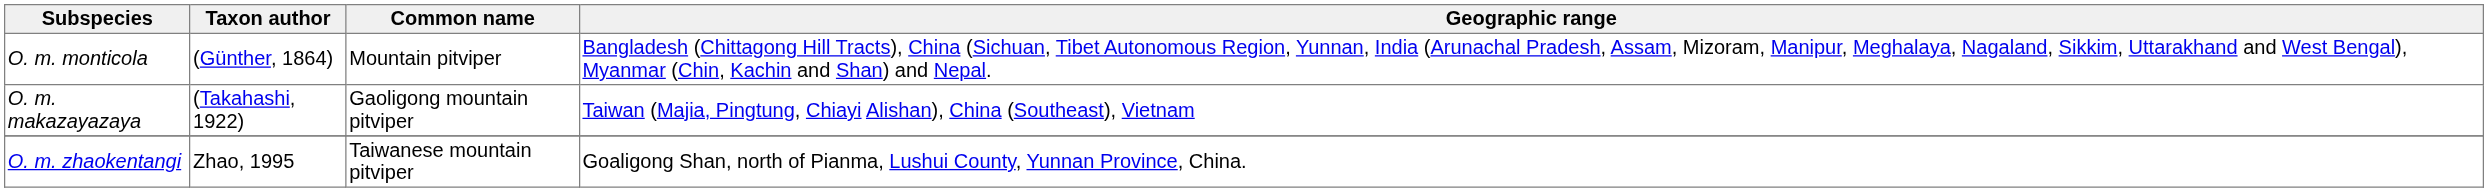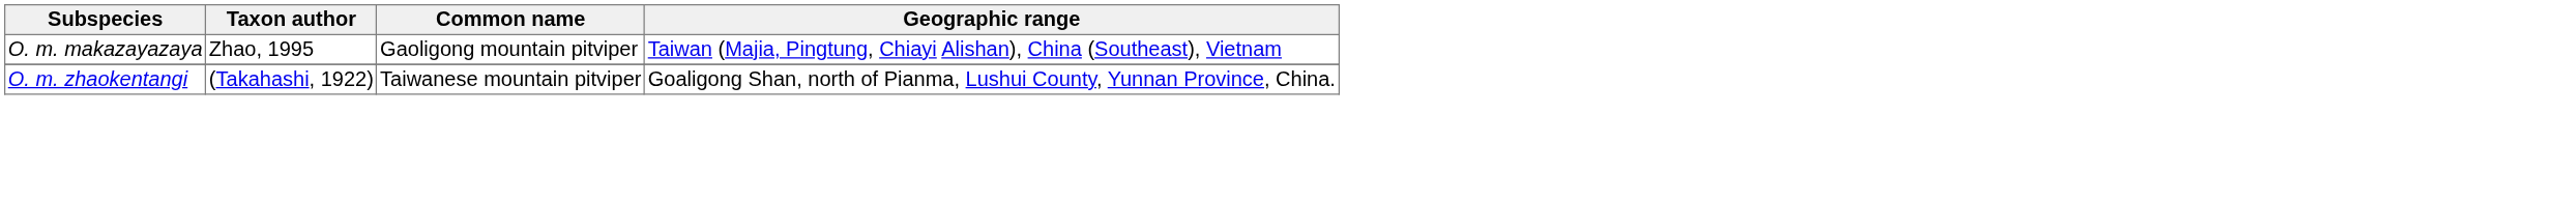 <table cellspacing=0 cellpadding=2 border=1 style="border-collapse: collapse;">
 <tr>
 <th style="background:#f0f0f0;">Subspecies</th>
 <th style="background:#f0f0f0;">Taxon author</th>
 <th style="background:#f0f0f0;">Common name</th>
 <th style="background:#f0f0f0;">Geographic range</th>
 </tr>
 <tr>
-<td><em>O. m. monticola</em></td>
-<td>(<a href='#'>Günther</a>, 1864)</td>
-<td>Mountain pitviper</td>
-<td><a href='#'>Bangladesh</a> (<a href='#'>Chittagong Hill Tracts</a>), <a href='#'>China</a> (<a href='#'>Sichuan</a>, <a href='#'>Tibet Autonomous Region</a>, <a href='#'>Yunnan</a>, <a href='#'>India</a> (<a href='#'>Arunachal Pradesh</a>, <a href='#'>Assam</a>, Mizoram, <a href='#'>Manipur</a>, <a href='#'>Meghalaya</a>, <a href='#'>Nagaland</a>, <a href='#'>Sikkim</a>, <a href='#'>Uttarakhand</a> and <a href='#'>West Bengal</a>), <a href='#'>Myanmar</a> (<a href='#'>Chin</a>, <a href='#'>Kachin</a> and <a href='#'>Shan</a>) and <a href='#'>Nepal</a>.</td>
-</tr>
-<tr>
 <td><em>O. m. makazayazaya</em></td>
-<td>(<a href='#'>Takahashi</a>, 1922)</td>
+<td>Zhao, 1995</td>
 <td>Gaoligong mountain pitviper</td>
 <td><a href='#'>Taiwan</a> (<a href='#'>Majia, Pingtung</a>, <a href='#'>Chiayi</a> <a href='#'>Alishan</a>), <a href='#'>China</a> (<a href='#'>Southeast</a>), <a href='#'>Vietnam</a></td>
 </tr>
 <tr>
 </tr>
 <tr>
 <td><em><a href='#'>O. m. zhaokentangi</a></em></td>
-<td>Zhao, 1995</td>
+<td>(<a href='#'>Takahashi</a>, 1922)</td>
 <td>Taiwanese mountain pitviper</td>
 <td>Goaligong Shan, north of Pianma, <a href='#'>Lushui County</a>, <a href='#'>Yunnan Province</a>, China.</td>
 </tr>
 </table>
